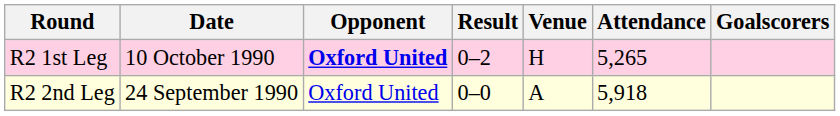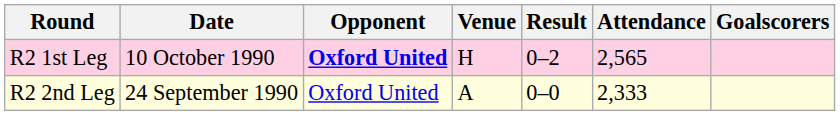 <table class="wikitable">
 <tr>
 <th>Round</th>
 <th>Date</th>
 <th>Opponent</th>
+<th>Venue</th>
 <th>Result</th>
-<th>Venue</th>
 <th>Attendance</th>
 <th>Goalscorers</th>
 </tr>
 <tr style="background-color: #ffd0e3;">
 <td>R2 1st Leg</td>
 <td>10 October 1990</td>
 <td><strong><a href='#'>Oxford United</a></strong></td>
+<td>H</td>
 <td>0–2</td>
-<td>H</td>
-<td>5,265</td>
+<td>2,565</td>
 <td></td>
 </tr>
 <tr style="background-color: #ffffdd;">
 <td>R2 2nd Leg</td>
 <td>24 September 1990</td>
 <td><a href='#'>Oxford United</a></td>
+<td>A</td>
 <td>0–0</td>
-<td>A</td>
-<td>5,918</td>
+<td>2,333</td>
 <td></td>
 </tr>
 </table>
